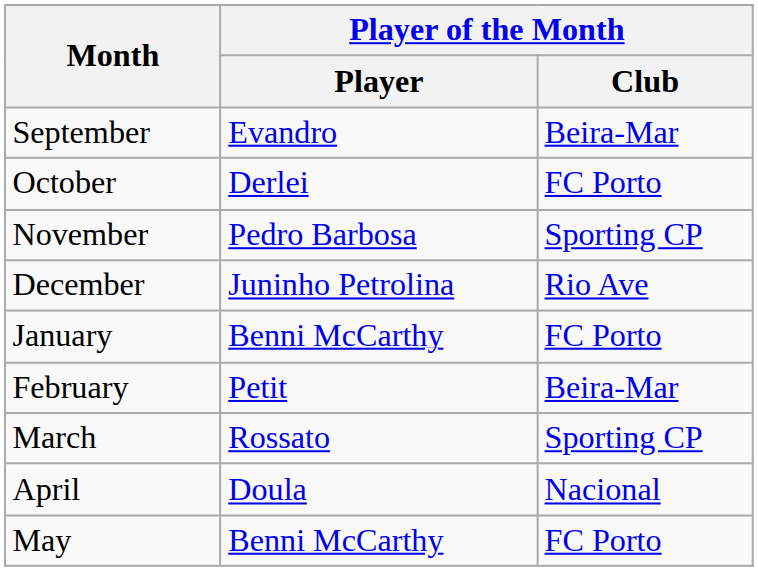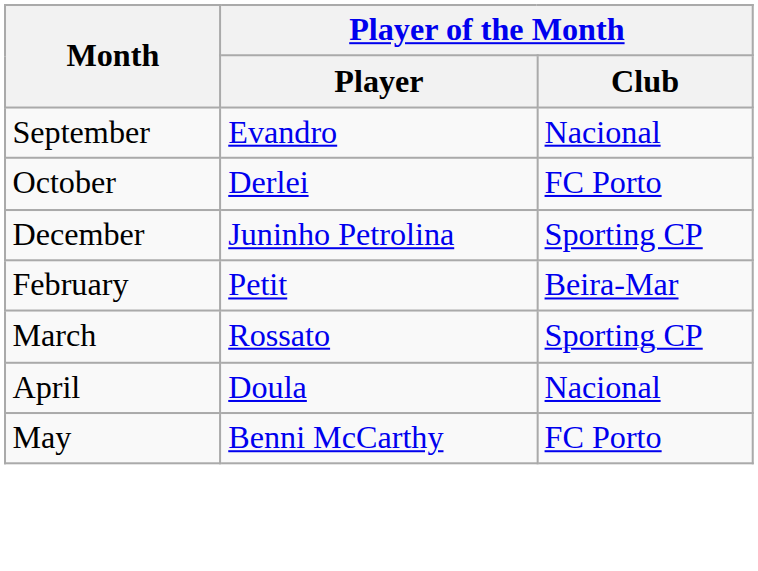 <table class="wikitable" style="margin-right: 0;">
 <tr>
 <th rowspan="2" style="width:100px;">Month</th>
 <th colspan="2"><a href='#'>Player of the Month</a></th>
 </tr>
 <tr>
 <th style="width:150px;">Player</th>
 <th style="width:100px;">Club</th>
 </tr>
 <tr>
 <td>September</td>
 <td> <a href='#'>Evandro</a></td>
-<td><a href='#'>Beira-Mar</a></td>
+<td><a href='#'>Nacional</a></td>
 </tr>
 <tr>
 <td>October</td>
 <td> <a href='#'>Derlei</a></td>
 <td><a href='#'>FC Porto</a></td>
 </tr>
 <tr>
-<td>November</td>
-<td> <a href='#'>Pedro Barbosa</a></td>
-<td><a href='#'>Sporting CP</a></td>
-</tr>
-<tr>
 <td>December</td>
 <td> <a href='#'>Juninho Petrolina</a></td>
-<td><a href='#'>Rio Ave</a></td>
-</tr>
-<tr>
-<td>January</td>
-<td> <a href='#'>Benni McCarthy</a></td>
-<td><a href='#'>FC Porto</a></td>
+<td><a href='#'>Sporting CP</a></td>
 </tr>
 <tr>
 <td>February</td>
 <td> <a href='#'>Petit</a></td>
 <td><a href='#'>Beira-Mar</a></td>
 </tr>
 <tr>
 <td>March</td>
 <td> <a href='#'>Rossato</a></td>
 <td><a href='#'>Sporting CP</a></td>
 </tr>
 <tr>
 <td>April</td>
 <td> <a href='#'>Doula</a></td>
 <td><a href='#'>Nacional</a></td>
 </tr>
 <tr>
 <td>May</td>
 <td> <a href='#'>Benni McCarthy</a></td>
 <td><a href='#'>FC Porto</a></td>
 </tr>
 </table>
